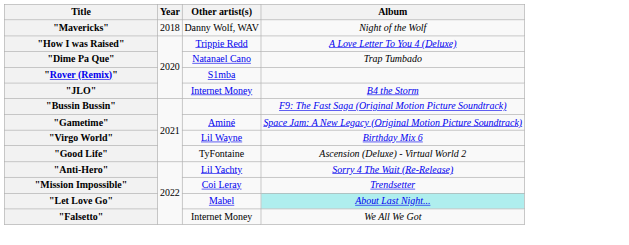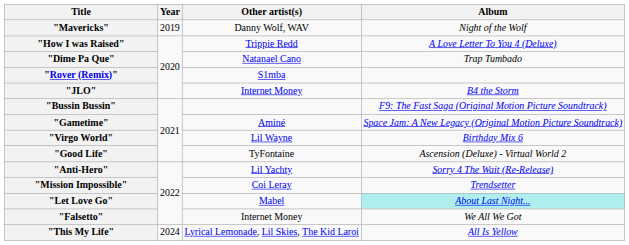 <table class="wikitable plainrowheaders" style="text-align:center;">
 <tr>
 <th scope="col" style="width:15em;">Title</th>
 <th scope="col">Year</th>
 <th scope="col">Other artist(s)</th>
 <th scope="col">Album</th>
 </tr>
 <tr>
 <th scope="row">"Mavericks"</th>
-<td>2018</td>
+<td>2019</td>
 <td>Danny Wolf, WAV</td>
 <td><em>Night of the Wolf</em></td>
 </tr>
 <tr>
 <th scope="row">"How I was Raised"</th>
 <td rowspan="4">2020</td>
 <td><a href='#'>Trippie Redd</a></td>
 <td><em><a href='#'>A Love Letter To You 4 (Deluxe)</a></em></td>
 </tr>
 <tr>
 <th scope="row">"Dime Pa Que"</th>
 <td><a href='#'>Natanael Cano</a></td>
 <td><em>Trap Tumbado</em></td>
 </tr>
 <tr>
 <th scope="row">"<a href='#'>Rover (Remix)</a>"</th>
 <td><a href='#'>S1mba</a></td>
 <td></td>
 </tr>
 <tr>
 <th scope="row">"JLO"</th>
 <td><a href='#'>Internet Money</a></td>
 <td><em><a href='#'>B4 the Storm</a></em></td>
 </tr>
 <tr>
 <th scope="row">"Bussin Bussin"</th>
 <td rowspan="4">2021</td>
 <td></td>
 <td><em><a href='#'>F9: The Fast Saga (Original Motion Picture Soundtrack)</a></em></td>
 </tr>
 <tr>
 <th scope="row">"Gametime"</th>
 <td><a href='#'>Aminé</a></td>
 <td><em><a href='#'>Space Jam: A New Legacy (Original Motion Picture Soundtrack)</a></em></td>
 </tr>
 <tr>
 <th scope="row">"Virgo World"</th>
 <td><a href='#'>Lil Wayne</a></td>
 <td><em><a href='#'>Birthday Mix 6</a></em></td>
 </tr>
 <tr>
 <th scope="row">"Good Life"</th>
 <td>TyFontaine</td>
 <td><em>Ascension (Deluxe) - Virtual World 2</em></td>
 </tr>
 <tr>
 <th scope="row">"Anti-Hero"</th>
 <td rowspan="4">2022</td>
 <td><a href='#'>Lil Yachty</a></td>
 <td><em><a href='#'>Sorry 4 The Wait (Re-Release)</a></em></td>
 </tr>
 <tr>
 <th scope="row">"Mission Impossible"</th>
 <td><a href='#'>Coi Leray</a></td>
 <td><em><a href='#'>Trendsetter</a></em></td>
 </tr>
 <tr>
 <th scope="row">"Let Love Go"</th>
 <td><a href='#'>Mabel</a></td>
 <td style="background: paleturquoise;"><em><a href='#'>About Last Night...</a></em></td>
 </tr>
 <tr>
 <th scope="row">"Falsetto"</th>
 <td>Internet Money</td>
 <td><em>We All We Got</em></td>
 </tr>
+<tr>
+<th scope="row">"This My Life"</th>
+<td>2024</td>
+<td><a href='#'>Lyrical Lemonade</a>, <a href='#'>Lil Skies</a>, <a href='#'>The Kid Laroi</a></td>
+<td><em><a href='#'>All Is Yellow</a></em></td>
+</tr>
 </table>
